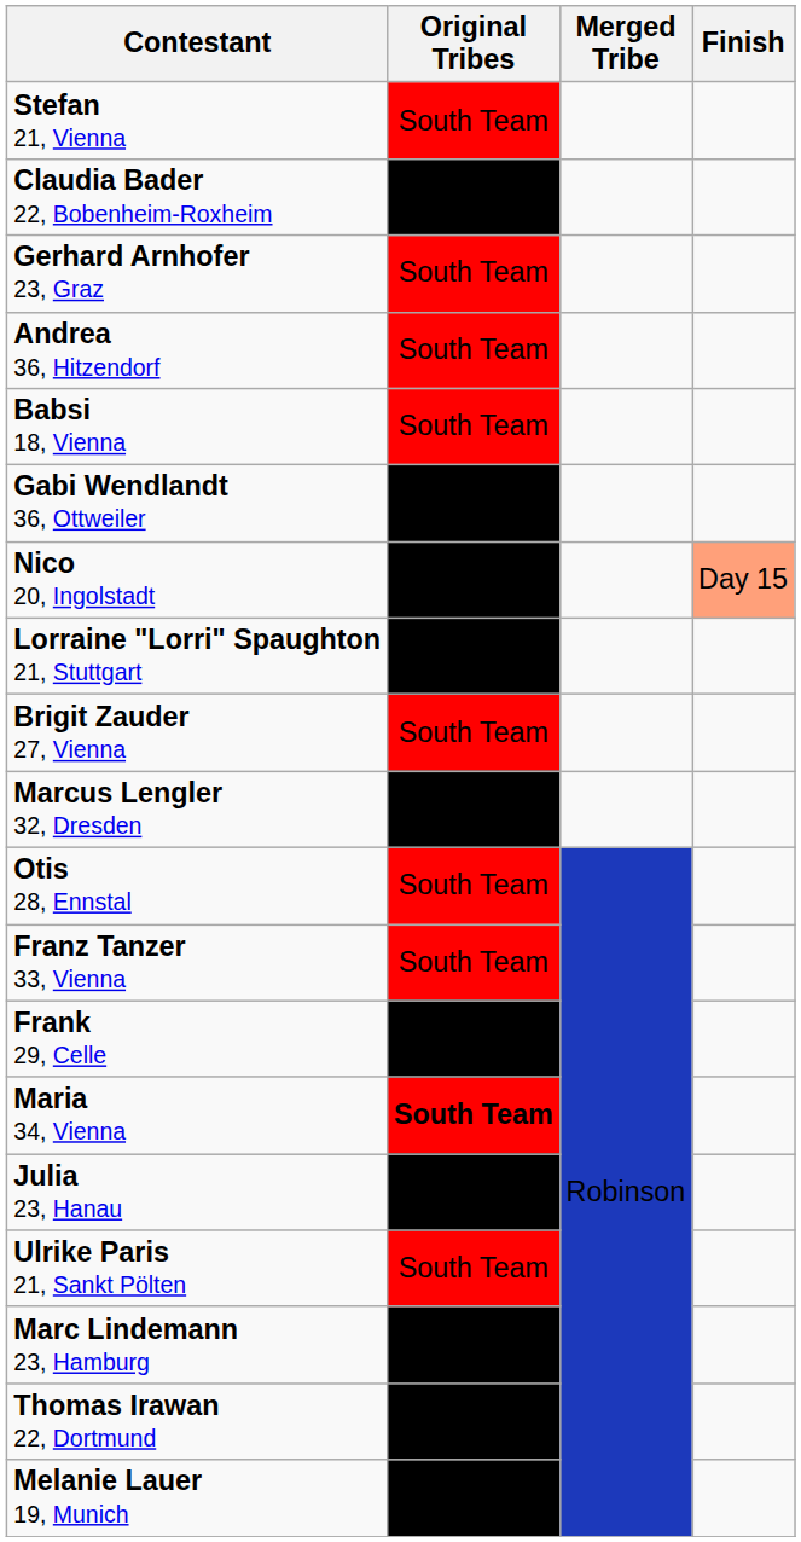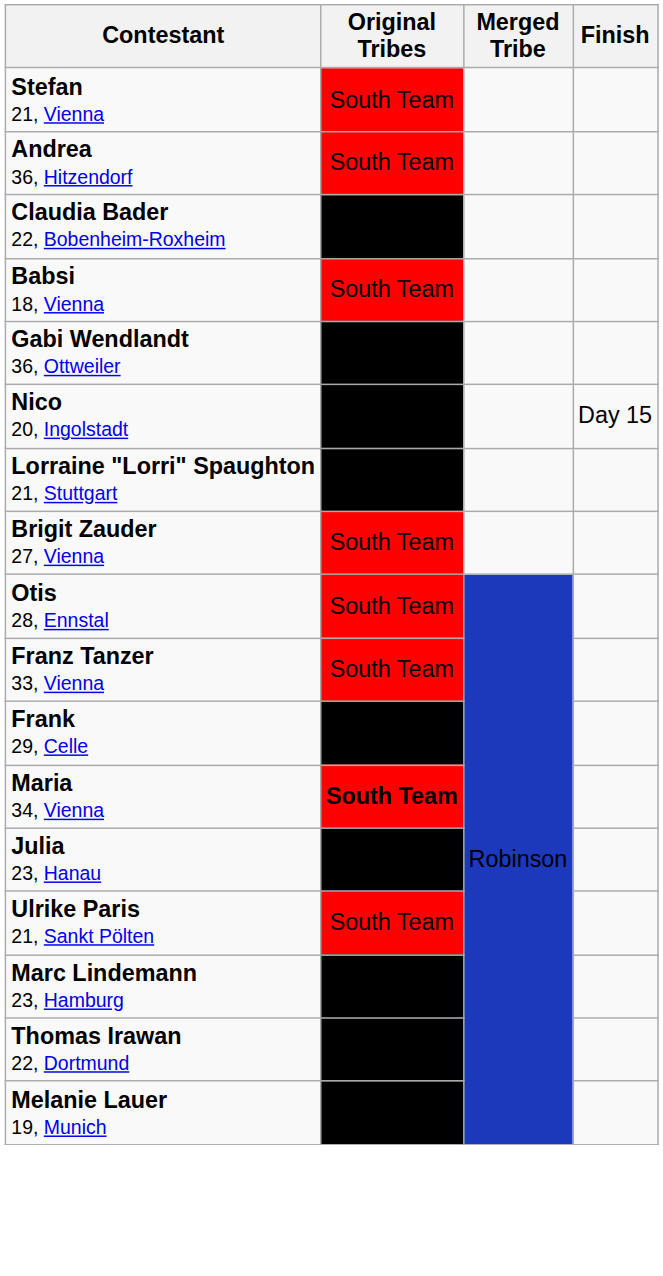 <table class="wikitable" style="margin:auto; text-align:center">
 <tr>
 <th>Contestant</th>
 <th>Original<br>Tribes</th>
 <th>Merged<br>Tribe</th>
 <th>Finish</th>
 </tr>
 <tr>
 <td align="left"><strong>Stefan</strong><br><small>21, <a href='#'>Vienna</a></small></td>
 <td bgcolor="red" align=center>South Team</td>
 <td></td>
 <td></td>
 </tr>
 <tr>
-<td align="left"><strong>Claudia Bader</strong><br><small>22, <a href='#'>Bobenheim-Roxheim</a></small></td>
-<td bgcolor="black" align=center><span>North Team</span></td>
+<td align="left"><strong>Andrea</strong><br><small>36, <a href='#'>Hitzendorf</a></small></td>
+<td bgcolor="red">South Team</td>
 <td></td>
 <td></td>
 </tr>
 <tr>
-<td align="left"><strong>Gerhard Arnhofer</strong><br><small>23, <a href='#'>Graz</a></small></td>
-<td bgcolor="red" align=center>South Team</td>
-<td></td>
-<td></td>
-</tr>
-<tr>
-<td align="left"><strong>Andrea</strong><br><small>36, <a href='#'>Hitzendorf</a></small></td>
-<td bgcolor="red">South Team</td>
+<td align="left"><strong>Claudia Bader</strong><br><small>22, <a href='#'>Bobenheim-Roxheim</a></small></td>
+<td bgcolor="black" align=center><span>North Team</span></td>
 <td></td>
 <td></td>
 </tr>
 <tr>
 <td align="left"><strong>Babsi</strong><br><small>18, <a href='#'>Vienna</a></small></td>
 <td bgcolor="red">South Team</td>
 <td></td>
 <td></td>
 </tr>
 <tr>
 <td align="left"><strong>Gabi Wendlandt</strong><br><small>36, <a href='#'>Ottweiler</a></small></td>
 <td bgcolor="black" align=center><span>North Team</span></td>
 <td></td>
 <td></td>
 </tr>
 <tr>
 <td align="left"><strong>Nico</strong><br><small>20, <a href='#'>Ingolstadt</a></small></td>
 <td bgcolor="black" align=center><span>North Team</span></td>
 <td></td>
-<td style="background: lightsalmon;">Day 15</td>
+<td>Day 15</td>
 </tr>
 <tr>
 <td align="left"><strong>Lorraine "Lorri" Spaughton</strong><br><small>21, <a href='#'>Stuttgart</a></small></td>
 <td bgcolor="black" align=center><span>North Team</span></td>
 <td></td>
 <td></td>
 </tr>
 <tr>
 <td align="left"><strong>Brigit Zauder</strong><br><small>27, <a href='#'>Vienna</a></small></td>
 <td bgcolor="red">South Team</td>
-<td></td>
-<td></td>
-</tr>
-<tr>
-<td align="left"><strong>Marcus Lengler</strong><br><small>32, <a href='#'>Dresden</a></small></td>
-<td bgcolor="black" align=center><span>North Team</span></td>
 <td></td>
 <td></td>
 </tr>
 <tr>
 <td align="left"><strong>Otis</strong><br><small>28, <a href='#'>Ennstal</a></small></td>
 <td bgcolor="red">South Team</td>
 <td bgcolor="#1C39BB" align=center rowspan=10><span>Robinson</span></td>
 <td></td>
 </tr>
 <tr>
 <td align="left"><strong>Franz Tanzer</strong><br><small>33, <a href='#'>Vienna</a></small></td>
 <td bgcolor="red">South Team</td>
 <td></td>
 </tr>
 <tr>
 <td align="left"><strong>Frank</strong><br><small>29, <a href='#'>Celle</a></small></td>
 <td bgcolor="black" align=center><span>North Team</span></td>
 <td></td>
 </tr>
 <tr>
 <td align="left"><strong>Maria</strong><br><small>34, <a href='#'>Vienna</a></small></td>
 <td bgcolor="red"><strong>South Team</strong></td>
 <td></td>
 </tr>
 <tr>
 <td align="left"><strong>Julia</strong><br><small>23, <a href='#'>Hanau</a></small></td>
 <td bgcolor="black" align=center><span>North Team</span></td>
 <td></td>
 </tr>
 <tr>
 <td align="left"><strong>Ulrike Paris</strong><br><small>21, <a href='#'>Sankt Pölten</a></small></td>
 <td bgcolor="red" align=center>South Team</td>
 <td></td>
 </tr>
 <tr>
 <td align="left"><strong>Marc Lindemann</strong><br><small>23, <a href='#'>Hamburg</a></small></td>
 <td bgcolor="black" align=center><span>North Team</span></td>
 <td></td>
 </tr>
 <tr>
 <td align="left"><strong>Thomas Irawan</strong><br><small>22, <a href='#'>Dortmund</a></small></td>
 <td bgcolor="black" align=center><span>North Team</span></td>
 <td></td>
 </tr>
 <tr>
 <td align="left"><strong>Melanie Lauer</strong><br><small>19, <a href='#'>Munich</a></small></td>
 <td bgcolor="black" align=center><span>North Team</span></td>
 <td></td>
 </tr>
 <tr>
 </tr>
 </table>
